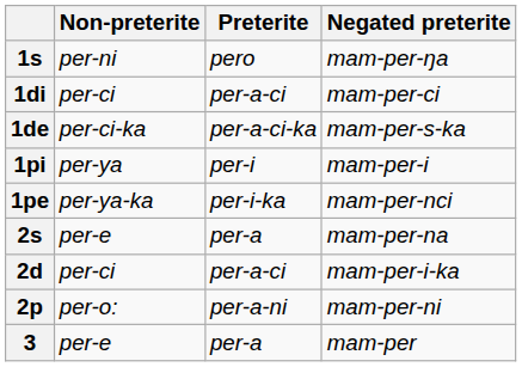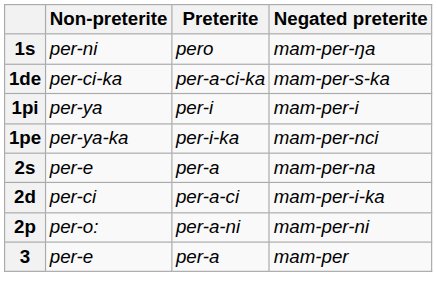 <table class="wikitable">
 <tr>
 <th></th>
 <th>Non-preterite</th>
 <th>Preterite</th>
 <th>Negated preterite</th>
 </tr>
 <tr>
 <th>1s</th>
 <td><em>per-ni</em></td>
 <td><em>pero</em></td>
 <td><em>mam-per-ŋa</em></td>
-</tr>
-<tr>
-<th>1di</th>
-<td><em>per-ci</em></td>
-<td><em>per-a-ci</em></td>
-<td><em>mam-per-ci</em></td>
 </tr>
 <tr>
 <th>1de</th>
 <td><em>per-ci-ka</em></td>
 <td><em>per-a-ci-ka</em></td>
 <td><em>mam-per-s-ka</em></td>
 </tr>
 <tr>
 <th>1pi</th>
 <td><em>per-ya</em></td>
 <td><em>per-i</em></td>
 <td><em>mam-per-i</em></td>
 </tr>
 <tr>
 <th>1pe</th>
 <td><em>per-ya-ka</em></td>
 <td><em>per-i-ka</em></td>
 <td><em>mam-per-nci</em></td>
 </tr>
 <tr>
 <th>2s</th>
 <td><em>per-e</em></td>
 <td><em>per-a</em></td>
 <td><em>mam-per-na</em></td>
 </tr>
 <tr>
 <th>2d</th>
 <td><em>per-ci</em></td>
 <td><em>per-a-ci</em></td>
 <td><em>mam-per-i-ka</em></td>
 </tr>
 <tr>
 <th>2p</th>
 <td><em>per-o:</em></td>
 <td><em>per-a-ni</em></td>
 <td><em>mam-per-ni</em></td>
 </tr>
 <tr>
 <th>3</th>
 <td><em>per-e</em></td>
 <td><em>per-a</em></td>
 <td><em>mam-per</em></td>
 </tr>
 </table>
